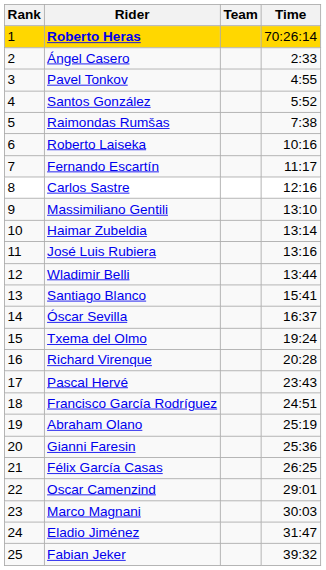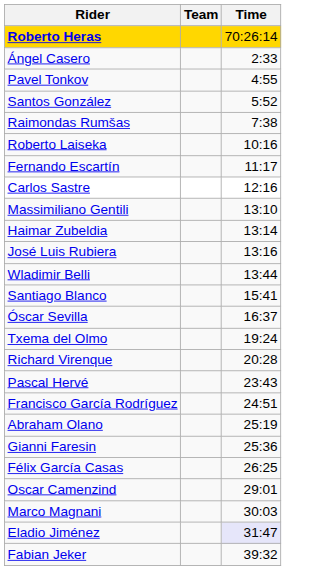 <table class="wikitable">
 <tr>
-<th>Rank</th>
 <th>Rider</th>
 <th>Team</th>
 <th>Time</th>
 </tr>
 <tr bgcolor=gold>
-<td>1</td>
 <td>	 <strong><a href='#'>Roberto Heras</a></strong></td>
 <td></td>
 <td align="right">70:26:14</td>
 </tr>
 <tr>
-<td>2</td>
 <td>	<a href='#'>Ángel Casero</a></td>
 <td></td>
 <td align="right">2:33</td>
 </tr>
 <tr>
-<td>3</td>
 <td>	<a href='#'>Pavel Tonkov</a></td>
 <td></td>
 <td align="right">4:55</td>
 </tr>
 <tr>
-<td>4</td>
 <td>	<a href='#'>Santos González</a></td>
 <td></td>
 <td align="right">5:52</td>
 </tr>
 <tr>
-<td>5</td>
 <td>	<a href='#'>Raimondas Rumšas</a></td>
 <td></td>
 <td align="right">7:38</td>
 </tr>
 <tr>
-<td>6</td>
 <td>	<a href='#'>Roberto Laiseka</a></td>
 <td></td>
 <td align="right">10:16</td>
 </tr>
 <tr>
-<td>7</td>
 <td>	<a href='#'>Fernando Escartín</a></td>
 <td></td>
 <td align="right">11:17</td>
 </tr>
 <tr bgcolor=white>
-<td>8</td>
 <td>	<a href='#'>Carlos Sastre</a></td>
 <td></td>
 <td align="right">12:16</td>
 </tr>
 <tr>
-<td>9</td>
 <td>	<a href='#'>Massimiliano Gentili</a></td>
 <td></td>
 <td align="right">13:10</td>
 </tr>
 <tr>
-<td>10</td>
 <td>	<a href='#'>Haimar Zubeldia</a></td>
 <td></td>
 <td align="right">13:14</td>
 </tr>
 <tr>
-<td>11</td>
 <td>	<a href='#'>José Luis Rubiera</a></td>
 <td></td>
 <td align="right">13:16</td>
 </tr>
 <tr>
-<td>12</td>
 <td>	<a href='#'>Wladimir Belli</a></td>
 <td></td>
 <td align="right">13:44</td>
 </tr>
 <tr>
-<td>13</td>
 <td>	<a href='#'>Santiago Blanco</a></td>
 <td></td>
 <td align="right">15:41</td>
 </tr>
 <tr>
-<td>14</td>
 <td>	<a href='#'>Óscar Sevilla</a></td>
 <td></td>
 <td align="right">16:37</td>
 </tr>
 <tr>
-<td>15</td>
 <td>	<a href='#'>Txema del Olmo</a></td>
 <td></td>
 <td align="right">19:24</td>
 </tr>
 <tr>
-<td>16</td>
 <td>	<a href='#'>Richard Virenque</a></td>
 <td></td>
 <td align="right">20:28</td>
 </tr>
 <tr>
-<td>17</td>
 <td>	<a href='#'>Pascal Hervé</a></td>
 <td></td>
 <td align="right">23:43</td>
 </tr>
 <tr>
-<td>18</td>
 <td>	<a href='#'>Francisco García Rodríguez</a></td>
 <td></td>
 <td align="right">24:51</td>
 </tr>
 <tr>
-<td>19</td>
 <td>	<a href='#'>Abraham Olano</a></td>
 <td></td>
 <td align="right">25:19</td>
 </tr>
 <tr>
-<td>20</td>
 <td>	<a href='#'>Gianni Faresin</a></td>
 <td></td>
 <td align="right">25:36</td>
 </tr>
 <tr>
-<td>21</td>
 <td>	<a href='#'>Félix García Casas</a></td>
 <td></td>
 <td align="right">26:25</td>
 </tr>
 <tr>
-<td>22</td>
 <td>	<a href='#'>Oscar Camenzind</a></td>
 <td></td>
 <td align="right">29:01</td>
 </tr>
 <tr>
-<td>23</td>
 <td>	<a href='#'>Marco Magnani</a></td>
 <td></td>
 <td align="right">30:03</td>
 </tr>
 <tr>
-<td>24</td>
 <td>	<a href='#'>Eladio Jiménez</a></td>
 <td></td>
-<td align="right">31:47</td>
+<td align="right" style="background: lavender;">31:47</td>
 </tr>
 <tr>
-<td>25</td>
 <td>	<a href='#'>Fabian Jeker</a></td>
 <td></td>
 <td align="right">39:32</td>
 </tr>
 </table>
